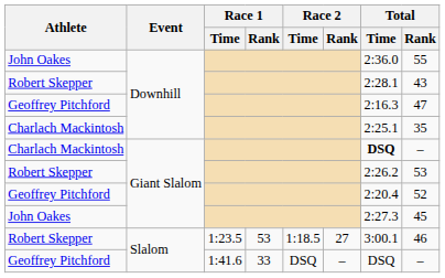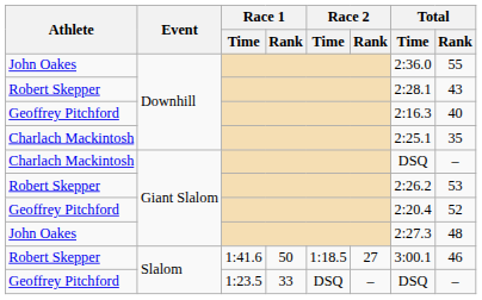 <table class="wikitable" style="font-size:90%">
 <tr>
 <th rowspan="2">Athlete</th>
 <th rowspan="2">Event</th>
 <th colspan="2">Race 1</th>
 <th colspan="2">Race 2</th>
 <th colspan="2">Total</th>
 </tr>
 <tr>
 <th>Time</th>
 <th>Rank</th>
 <th>Time</th>
 <th>Rank</th>
 <th>Time</th>
 <th>Rank</th>
 </tr>
 <tr>
 <td><a href='#'>John Oakes</a></td>
 <td rowspan="4">Downhill</td>
 <td colspan="4" bgcolor="wheat"></td>
 <td align="center">2:36.0</td>
 <td align="center">55</td>
 </tr>
 <tr>
 <td><a href='#'>Robert Skepper</a></td>
 <td colspan="4" bgcolor="wheat"></td>
 <td align="center">2:28.1</td>
 <td align="center">43</td>
 </tr>
 <tr>
 <td><a href='#'>Geoffrey Pitchford</a></td>
 <td colspan="4" bgcolor="wheat"></td>
 <td align="center">2:16.3</td>
-<td align="center">47</td>
+<td align="center">40</td>
 </tr>
 <tr>
 <td><a href='#'>Charlach Mackintosh</a></td>
 <td colspan="4" bgcolor="wheat"></td>
 <td align="center">2:25.1</td>
 <td align="center">35</td>
 </tr>
 <tr>
 <td><a href='#'>Charlach Mackintosh</a></td>
 <td rowspan="4">Giant Slalom</td>
 <td colspan="4" bgcolor="wheat"></td>
-<td align="center"><strong>DSQ</strong></td>
+<td align="center">DSQ</td>
 <td align="center">–</td>
 </tr>
 <tr>
 <td><a href='#'>Robert Skepper</a></td>
 <td colspan="4" bgcolor="wheat"></td>
 <td align="center">2:26.2</td>
 <td align="center">53</td>
 </tr>
 <tr>
 <td><a href='#'>Geoffrey Pitchford</a></td>
 <td colspan="4" bgcolor="wheat"></td>
 <td align="center">2:20.4</td>
 <td align="center">52</td>
 </tr>
 <tr>
 <td><a href='#'>John Oakes</a></td>
 <td colspan="4" bgcolor="wheat"></td>
 <td align="center">2:27.3</td>
-<td align="center">45</td>
+<td align="center">48</td>
 </tr>
 <tr>
 <td><a href='#'>Robert Skepper</a></td>
 <td rowspan="2">Slalom</td>
-<td align="center">1:23.5</td>
-<td align="center">53</td>
+<td align="center">1:41.6</td>
+<td align="center">50</td>
 <td align="center">1:18.5</td>
 <td align="center">27</td>
 <td align="center">3:00.1</td>
 <td align="center">46</td>
 </tr>
 <tr>
 <td><a href='#'>Geoffrey Pitchford</a></td>
-<td align="center">1:41.6</td>
+<td align="center">1:23.5</td>
 <td align="center">33</td>
 <td align="center">DSQ</td>
 <td align="center">–</td>
 <td align="center">DSQ</td>
 <td align="center">–</td>
 </tr>
 </table>
